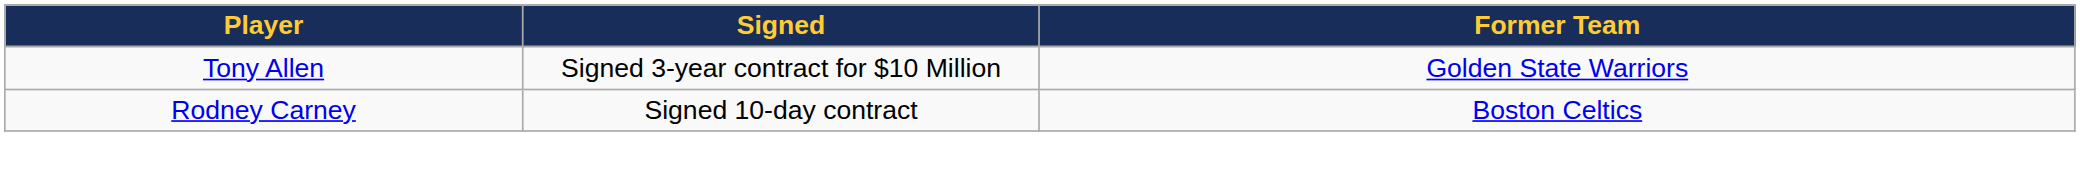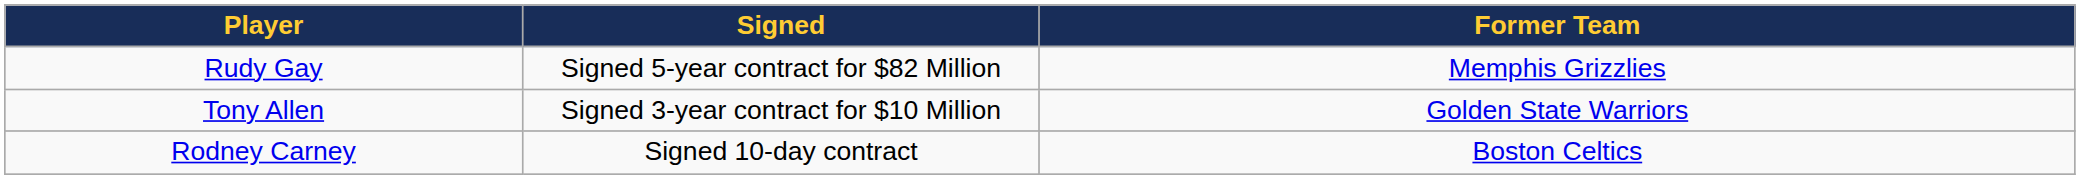 <table class="wikitable sortable sortable">
 <tr>
 <th style="background:#182d59; color:#fc3; width:10%;">Player</th>
 <th style="background:#182d59; color:#fc3; width:10%;">Signed</th>
 <th style="background:#182d59; color:#fc3; width:20%;">Former Team</th>
+</tr>
+<tr style="text-align: center">
+<td><a href='#'>Rudy Gay</a></td>
+<td>Signed 5-year contract for $82 Million</td>
+<td><a href='#'>Memphis Grizzlies</a></td>
 </tr>
 <tr style="text-align: center">
 <td><a href='#'>Tony Allen</a></td>
 <td>Signed 3-year contract for $10 Million</td>
 <td><a href='#'>Golden State Warriors</a></td>
 </tr>
 <tr style="text-align: center">
 <td><a href='#'>Rodney Carney</a></td>
 <td>Signed 10-day contract</td>
 <td><a href='#'>Boston Celtics</a></td>
 </tr>
 </table>
